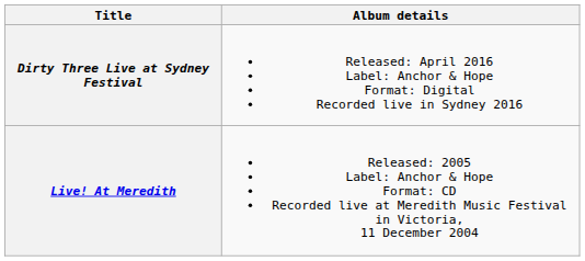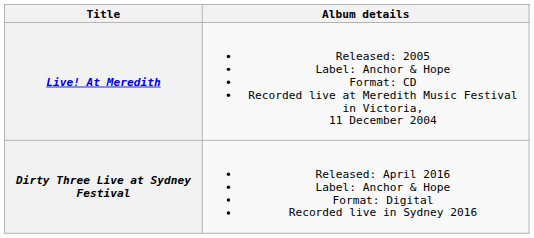 <table class="wikitable plainrowheaders" style="text-align:center;">
 <tr>
 <th>Title</th>
 <th>Album details</th>
 </tr>
 <tr>
+<th scope="row"><em><a href='#'>Live! At Meredith</a></em></th>
+<td><br><ul><li>Released: 2005</li><li>Label: Anchor & Hope</li><li>Format: CD</li><li>Recorded live at Meredith Music Festival in Victoria, <br> 11 December 2004</li></ul></td>
+</tr>
+<tr>
 <th scope="row"><em>Dirty Three Live at Sydney Festival</em></th>
 <td><br><ul><li>Released: April 2016</li><li>Label: Anchor & Hope</li><li>Format: Digital</li><li>Recorded live in Sydney 2016</li></ul></td>
 </tr>
-<tr>
-<th scope="row"><em><a href='#'>Live! At Meredith</a></em></th>
-<td><br><ul><li>Released: 2005</li><li>Label: Anchor & Hope</li><li>Format: CD</li><li>Recorded live at Meredith Music Festival in Victoria, <br> 11 December 2004</li></ul></td>
-</tr>
 </table>
